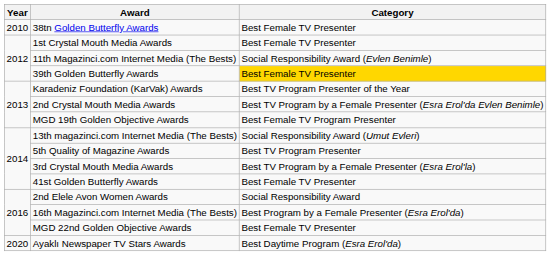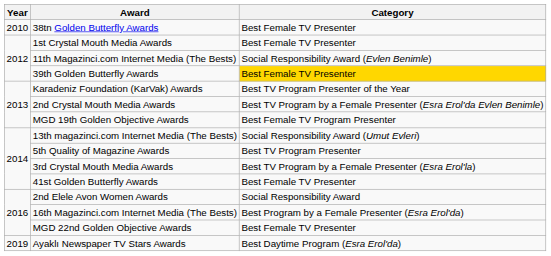 <table class="wikitable" style="font-size: 95%;">
 <tr>
 <th>Year</th>
 <th>Award</th>
 <th>Category</th>
 </tr>
 <tr>
 <td>2010</td>
 <td>38tn <a href='#'>Golden Butterfly Awards</a></td>
 <td>Best Female TV Presenter</td>
 </tr>
 <tr>
 <td rowspan=3>2012</td>
 <td>1st Crystal Mouth Media Awards</td>
 <td>Best Female TV Presenter</td>
 </tr>
 <tr>
 <td>11th Magazinci.com Internet Media (The Bests)</td>
 <td>Social Responsibility Award (<em>Evlen Benimle</em>)</td>
 </tr>
 <tr>
 <td>39th Golden Butterfly Awards</td>
 <td style="background: gold;">Best Female TV Presenter</td>
 </tr>
 <tr>
 <td rowspan=3>2013</td>
 <td>Karadeniz Foundation (KarVak) Awards</td>
 <td>Best TV Program Presenter of the Year</td>
 </tr>
 <tr>
 <td>2nd Crystal Mouth Media Awards</td>
 <td>Best TV Program by a Female Presenter (<em>Esra Erol'da Evlen Benimle</em>)</td>
 </tr>
 <tr>
 <td>MGD 19th Golden Objective Awards</td>
 <td>Best Female TV Program Presenter</td>
 </tr>
 <tr>
 <td rowspan=4>2014</td>
 <td>13th magazinci.com Internet Media (The Bests)</td>
 <td>Social Responsibility Award (<em>Umut Evleri</em>)</td>
 </tr>
 <tr>
 <td>5th Quality of Magazine Awards</td>
 <td>Best TV Program Presenter</td>
 </tr>
 <tr>
 <td>3rd Crystal Mouth Media Awards</td>
 <td>Best TV Program by a Female Presenter (<em>Esra Erol'la</em>)</td>
 </tr>
 <tr>
 <td>41st Golden Butterfly Awards</td>
 <td>Best Female TV Presenter</td>
 </tr>
 <tr>
 <td rowspan=3>2016</td>
 <td>2nd Elele Avon Women Awards</td>
 <td>Social Responsibility Award</td>
 </tr>
 <tr>
 <td>16th Magazinci.com Internet Media (The Bests)</td>
 <td>Best Program by a Female Presenter (<em>Esra Erol'da</em>)</td>
 </tr>
 <tr>
 <td>MGD 22nd Golden Objective Awards</td>
 <td>Best Female TV Presenter</td>
 </tr>
 <tr>
-<td>2020</td>
+<td>2019</td>
 <td>Ayaklı Newspaper TV Stars Awards</td>
 <td>Best Daytime Program (<em>Esra Erol'da</em>)</td>
 </tr>
 </table>
